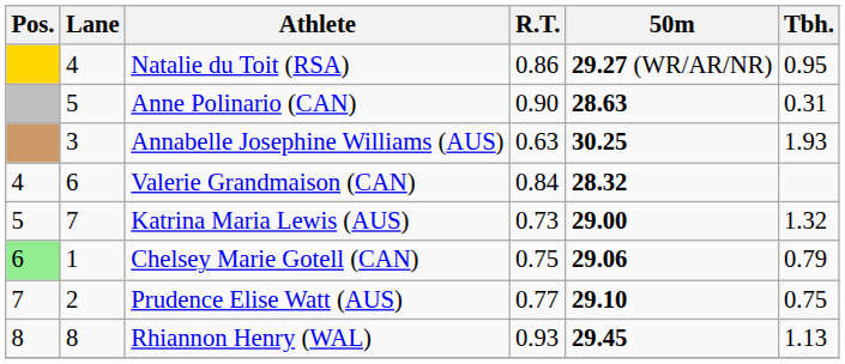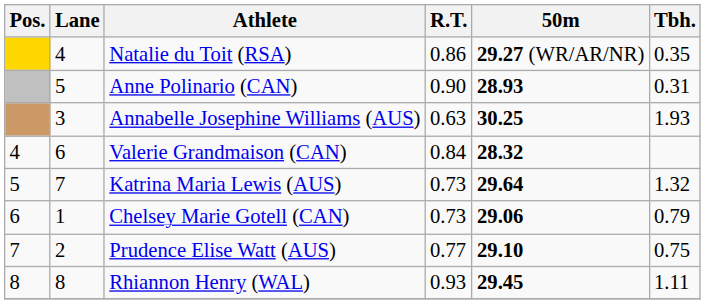 <table class="wikitable">
 <tr>
 <th>Pos.</th>
 <th>Lane</th>
 <th>Athlete</th>
 <th>R.T.</th>
 <th>50m</th>
 <th>Tbh.</th>
 </tr>
 <tr>
 <td style="text-align:center;background-color:gold;"></td>
 <td>4</td>
 <td> <a href='#'>Natalie du Toit</a> (<a href='#'>RSA</a>)</td>
 <td>0.86</td>
 <td><strong>29.27</strong> (WR/AR/NR)</td>
-<td>0.95</td>
+<td>0.35</td>
 </tr>
 <tr>
 <td style="text-align:center;background-color:silver;"></td>
 <td>5</td>
 <td> <a href='#'>Anne Polinario</a> (<a href='#'>CAN</a>)</td>
 <td>0.90</td>
-<td><strong>28.63</strong></td>
+<td><strong>28.93</strong></td>
 <td>0.31</td>
 </tr>
 <tr>
 <td style="text-align:center;background-color:#cc9966;"></td>
 <td>3</td>
 <td> <a href='#'>Annabelle Josephine Williams</a> (<a href='#'>AUS</a>)</td>
 <td>0.63</td>
 <td><strong>30.25</strong></td>
 <td>1.93</td>
 </tr>
 <tr>
 <td>4</td>
 <td>6</td>
 <td> <a href='#'>Valerie Grandmaison</a> (<a href='#'>CAN</a>)</td>
 <td>0.84</td>
 <td><strong>28.32</strong></td>
 <td> </td>
 </tr>
 <tr>
 <td>5</td>
 <td>7</td>
 <td> <a href='#'>Katrina Maria Lewis</a> (<a href='#'>AUS</a>)</td>
 <td>0.73</td>
-<td><strong>29.00</strong></td>
+<td><strong>29.64</strong></td>
 <td>1.32</td>
 </tr>
 <tr>
-<td style="background: lightgreen;">6</td>
+<td>6</td>
 <td>1</td>
 <td> <a href='#'>Chelsey Marie Gotell</a> (<a href='#'>CAN</a>)</td>
-<td>0.75</td>
+<td>0.73</td>
 <td><strong>29.06</strong></td>
 <td>0.79</td>
 </tr>
 <tr>
 <td>7</td>
 <td>2</td>
 <td> <a href='#'>Prudence Elise Watt</a> (<a href='#'>AUS</a>)</td>
 <td>0.77</td>
 <td><strong>29.10</strong></td>
 <td>0.75</td>
 </tr>
 <tr>
 <td>8</td>
 <td>8</td>
 <td> <a href='#'>Rhiannon Henry</a> (<a href='#'>WAL</a>)</td>
 <td>0.93</td>
 <td><strong>29.45</strong></td>
-<td>1.13</td>
+<td>1.11</td>
 </tr>
 <tr>
 </tr>
 </table>
